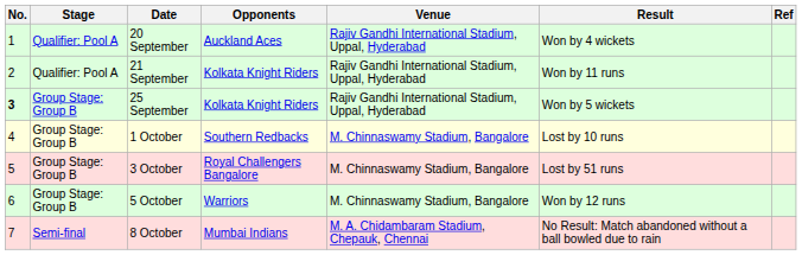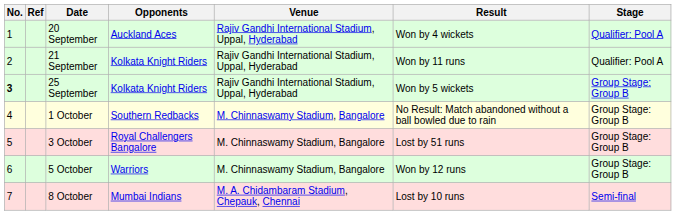 <table class="wikitable" width="80%" style="font-size: 95%">
 <tr bgcolor="#efefef">
 <th>No.</th>
-<th>Stage</th>
+<th>Ref</th>
 <th>Date</th>
 <th>Opponents</th>
 <th>Venue</th>
 <th>Result</th>
-<th>Ref</th>
+<th>Stage</th>
 </tr>
 <tr bgcolor="#ddffdd">
 <td>1</td>
-<td><a href='#'>Qualifier: Pool A</a></td>
+<td></td>
 <td>20 September</td>
 <td><a href='#'>Auckland Aces</a></td>
 <td><a href='#'>Rajiv Gandhi International Stadium</a>, Uppal, <a href='#'>Hyderabad</a></td>
 <td>Won by 4 wickets</td>
-<td></td>
+<td><a href='#'>Qualifier: Pool A</a></td>
 </tr>
 <tr bgcolor="#ddffdd">
 <td>2</td>
-<td>Qualifier: Pool A</td>
+<td></td>
 <td>21 September</td>
 <td><a href='#'>Kolkata Knight Riders</a></td>
 <td>Rajiv Gandhi International Stadium, Uppal, Hyderabad</td>
 <td>Won by 11 runs</td>
-<td></td>
+<td>Qualifier: Pool A</td>
 </tr>
 <tr bgcolor="#ddffdd">
 <td><strong>3</strong></td>
-<td><a href='#'>Group Stage: Group B</a></td>
+<td></td>
 <td>25 September</td>
 <td><a href='#'>Kolkata Knight Riders</a></td>
 <td>Rajiv Gandhi International Stadium, Uppal, Hyderabad</td>
 <td>Won by 5 wickets</td>
-<td></td>
+<td><a href='#'>Group Stage: Group B</a></td>
 </tr>
 <tr bgcolor="#ffffdd">
 <td>4</td>
-<td>Group Stage: Group B</td>
+<td></td>
 <td>1 October</td>
 <td><a href='#'>Southern Redbacks</a></td>
 <td><a href='#'>M. Chinnaswamy Stadium</a>, <a href='#'>Bangalore</a></td>
-<td>Lost by 10 runs</td>
-<td></td>
+<td>No Result: Match abandoned without a ball bowled due to rain</td>
+<td>Group Stage: Group B</td>
 </tr>
 <tr bgcolor="#ffdddd">
 <td>5</td>
-<td>Group Stage: Group B</td>
+<td></td>
 <td>3 October</td>
 <td><a href='#'>Royal Challengers Bangalore</a></td>
 <td>M. Chinnaswamy Stadium, Bangalore</td>
 <td>Lost by 51 runs</td>
-<td></td>
+<td>Group Stage: Group B</td>
 </tr>
 <tr bgcolor="#ddffdd">
 <td>6</td>
-<td>Group Stage: Group B</td>
+<td></td>
 <td>5 October</td>
 <td><a href='#'>Warriors</a></td>
 <td>M. Chinnaswamy Stadium, Bangalore</td>
 <td>Won by 12 runs</td>
-<td></td>
+<td>Group Stage: Group B</td>
 </tr>
 <tr bgcolor="#ffdddd">
 <td>7</td>
-<td><a href='#'>Semi-final</a></td>
+<td></td>
 <td>8 October</td>
 <td><a href='#'>Mumbai Indians</a></td>
 <td><a href='#'>M. A. Chidambaram Stadium</a>, <a href='#'>Chepauk</a>, <a href='#'>Chennai</a></td>
-<td>No Result: Match abandoned without a ball bowled due to rain</td>
-<td></td>
+<td>Lost by 10 runs</td>
+<td><a href='#'>Semi-final</a></td>
 </tr>
 </table>
